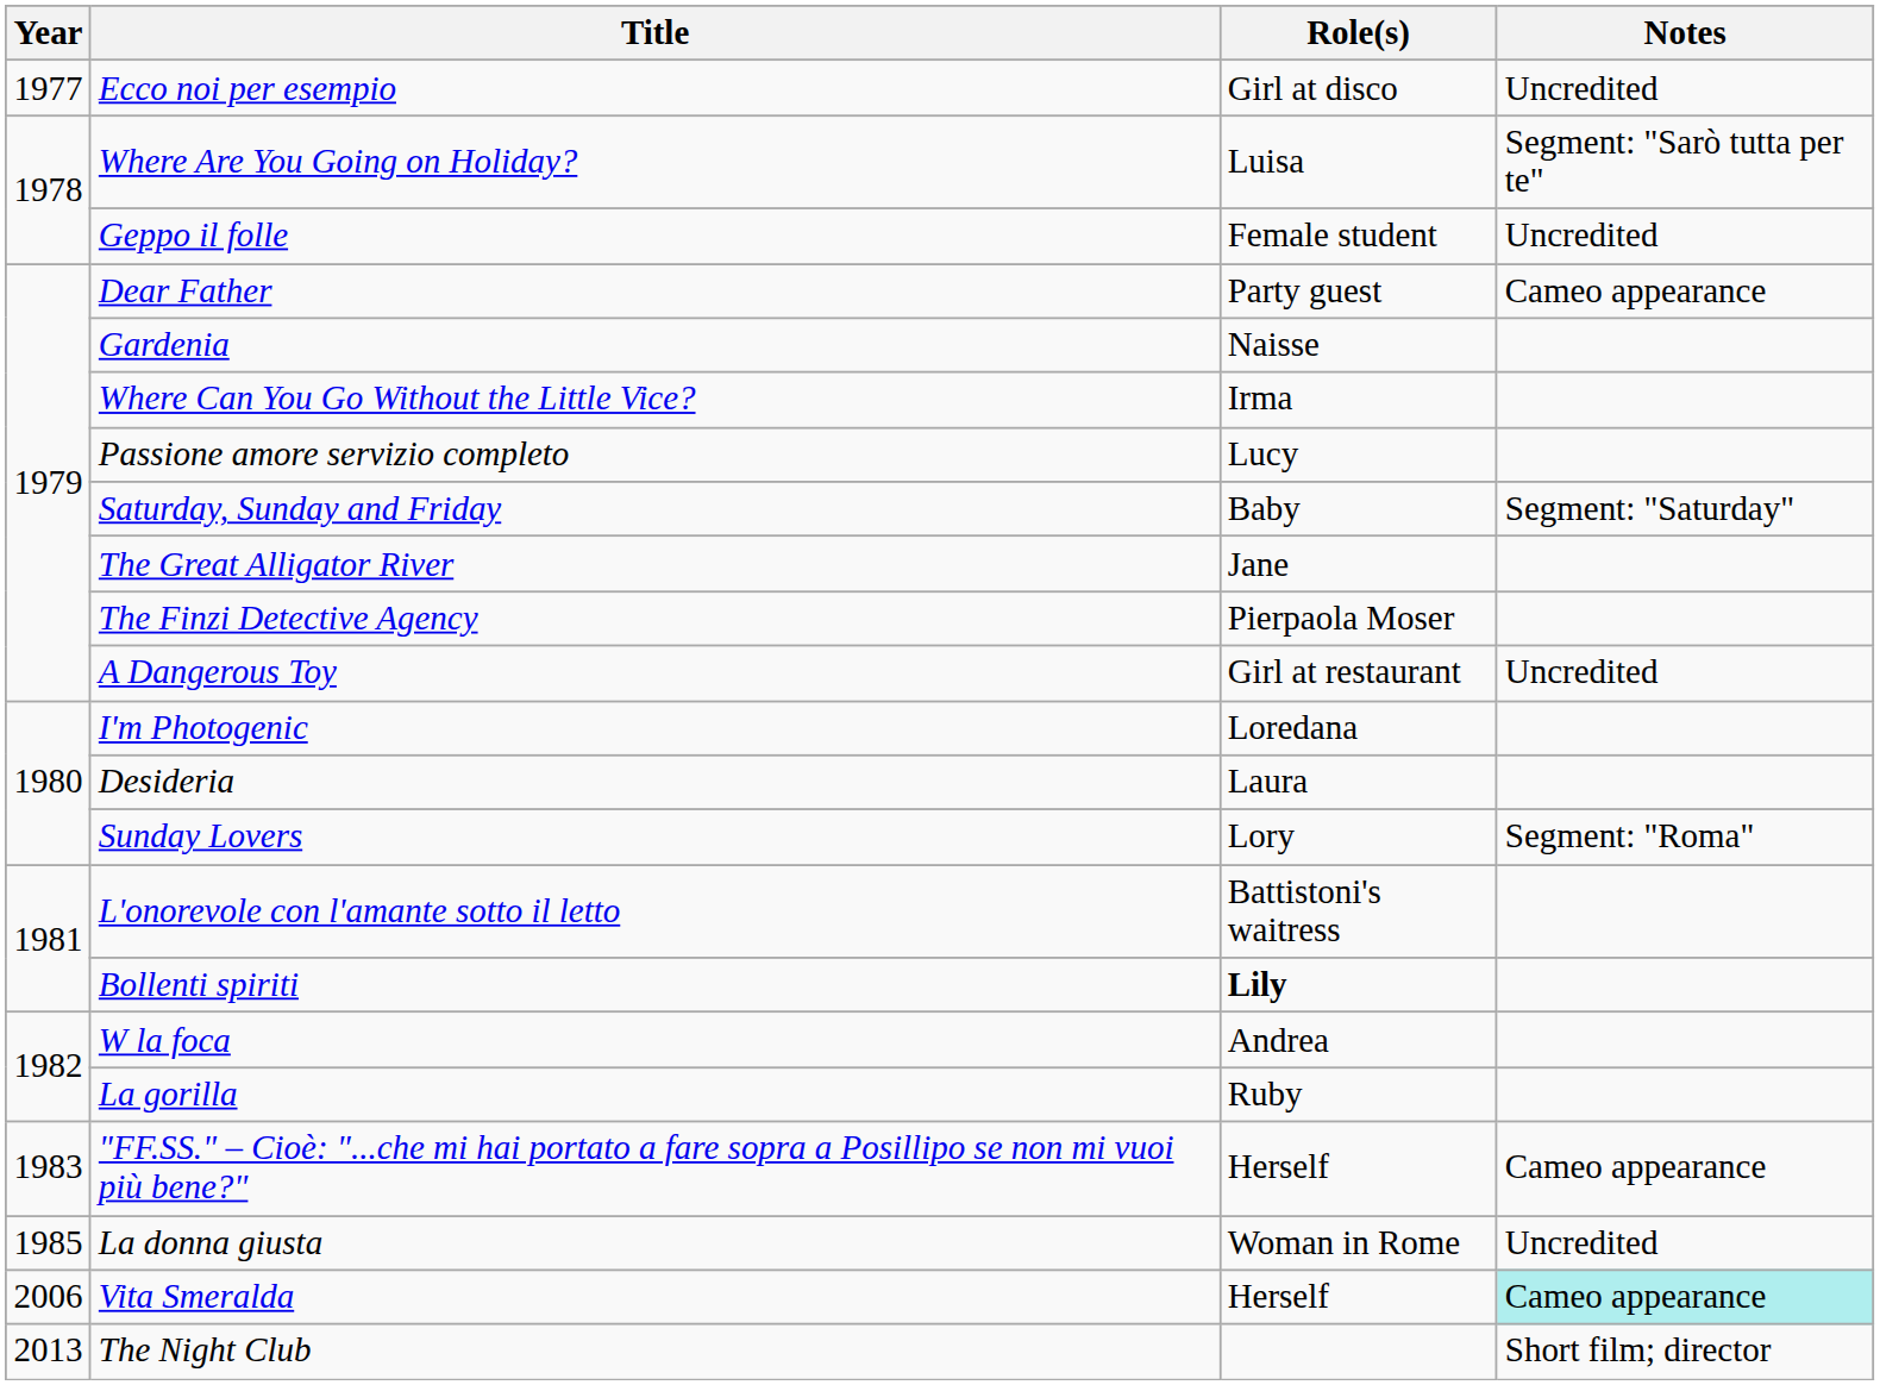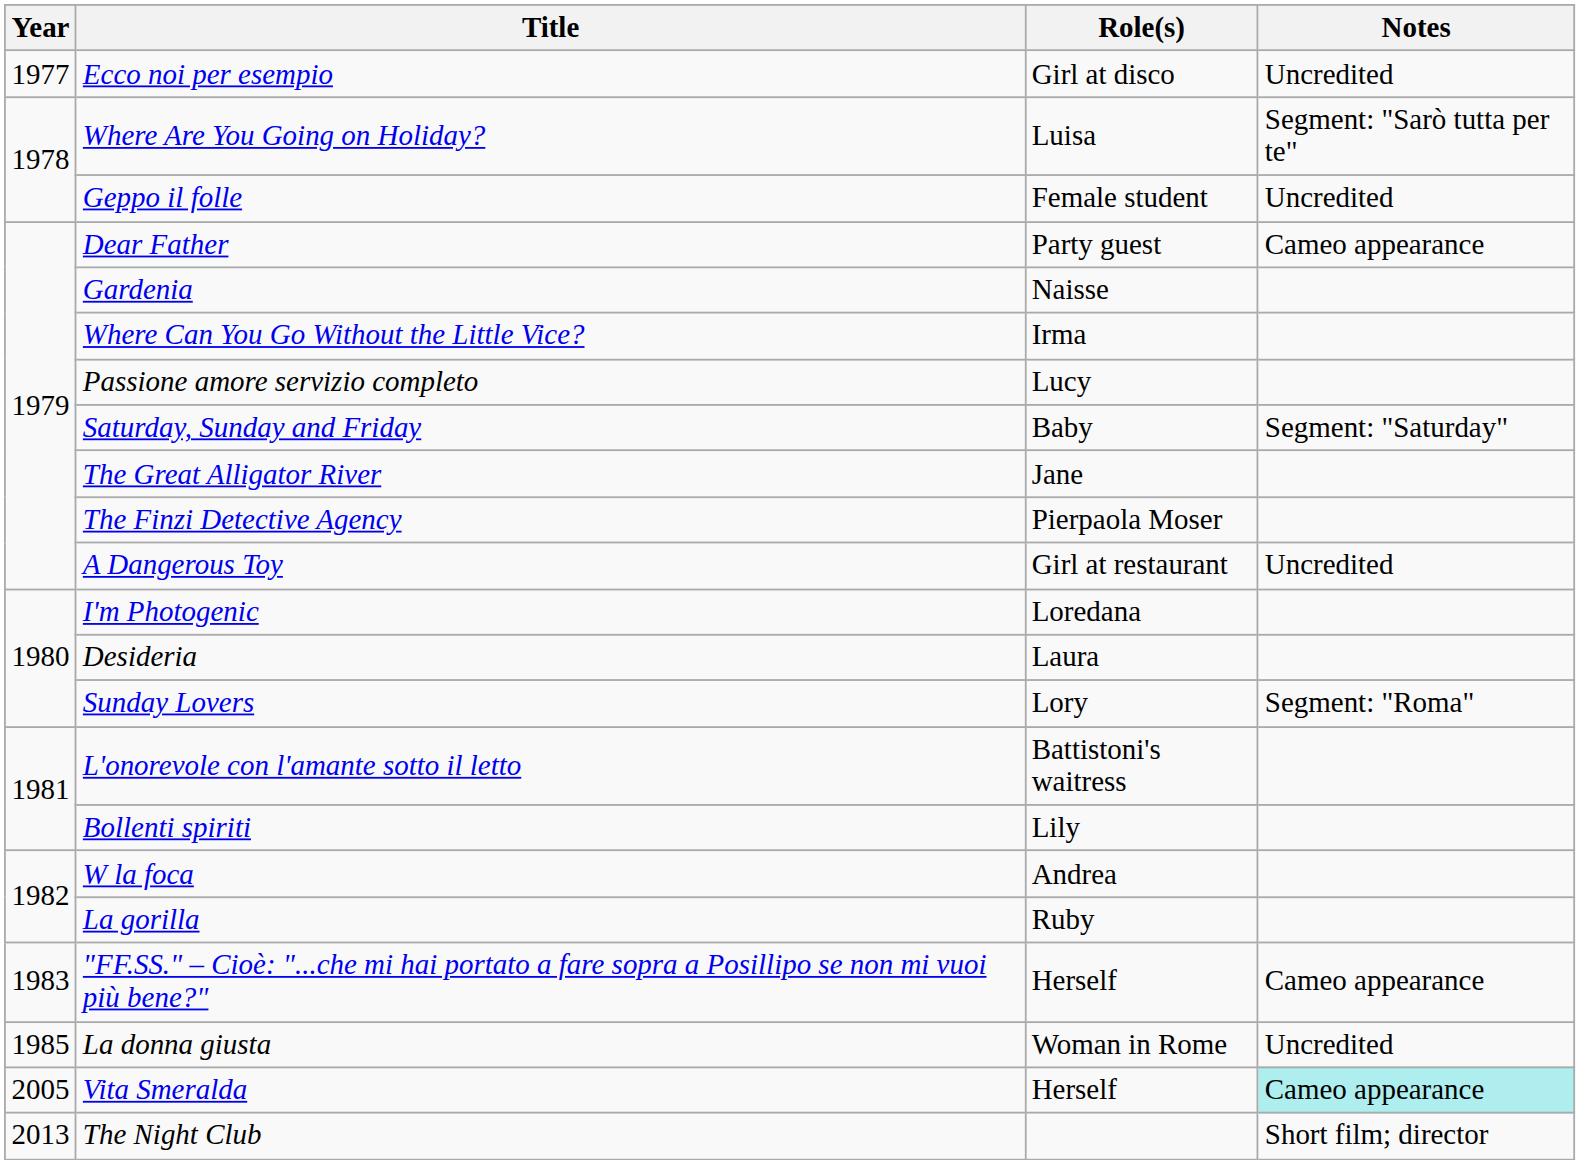 <table class="wikitable plainrowheaders sortable">
 <tr>
 <th scope="col">Year</th>
 <th scope="col">Title</th>
 <th scope="col">Role(s)</th>
 <th scope="col" class="unsortable">Notes</th>
 </tr>
 <tr>
 <td>1977</td>
 <td><em><a href='#'>Ecco noi per esempio</a></em></td>
 <td>Girl at disco</td>
 <td>Uncredited</td>
 </tr>
 <tr>
 <td rowspan="2">1978</td>
 <td><em><a href='#'>Where Are You Going on Holiday?</a></em></td>
 <td>Luisa</td>
 <td>Segment: "Sarò tutta per te"</td>
 </tr>
 <tr>
 <td><em><a href='#'>Geppo il folle</a></em></td>
 <td>Female student</td>
 <td>Uncredited</td>
 </tr>
 <tr>
 <td rowspan="8">1979</td>
 <td><em><a href='#'>Dear Father</a></em></td>
 <td>Party guest</td>
 <td>Cameo appearance</td>
 </tr>
 <tr>
 <td><em><a href='#'>Gardenia</a></em></td>
 <td>Naisse</td>
 <td></td>
 </tr>
 <tr>
 <td><em><a href='#'>Where Can You Go Without the Little Vice?</a></em></td>
 <td>Irma</td>
 <td></td>
 </tr>
 <tr>
 <td><em>Passione amore servizio completo</em></td>
 <td>Lucy</td>
 <td></td>
 </tr>
 <tr>
 <td><em><a href='#'>Saturday, Sunday and Friday</a></em></td>
 <td>Baby</td>
 <td>Segment: "Saturday"</td>
 </tr>
 <tr>
 <td><em><a href='#'>The Great Alligator River</a></em></td>
 <td>Jane</td>
 <td></td>
 </tr>
 <tr>
 <td><em><a href='#'>The Finzi Detective Agency</a></em></td>
 <td>Pierpaola Moser</td>
 <td></td>
 </tr>
 <tr>
 <td><em><a href='#'>A Dangerous Toy</a></em></td>
 <td>Girl at restaurant</td>
 <td>Uncredited</td>
 </tr>
 <tr>
 <td rowspan="3">1980</td>
 <td><em><a href='#'>I'm Photogenic</a></em></td>
 <td>Loredana</td>
 <td></td>
 </tr>
 <tr>
 <td><em>Desideria</em></td>
 <td>Laura</td>
 <td></td>
 </tr>
 <tr>
 <td><em><a href='#'>Sunday Lovers</a></em></td>
 <td>Lory</td>
 <td>Segment: "Roma"</td>
 </tr>
 <tr>
 <td rowspan="2">1981</td>
 <td><em><a href='#'>L'onorevole con l'amante sotto il letto</a></em></td>
 <td>Battistoni's waitress</td>
 <td></td>
 </tr>
 <tr>
 <td><em><a href='#'>Bollenti spiriti</a></em></td>
-<td><strong>Lily</strong></td>
+<td>Lily</td>
 <td></td>
 </tr>
 <tr>
 <td rowspan="2">1982</td>
 <td><em><a href='#'>W la foca</a></em></td>
 <td>Andrea</td>
 <td></td>
 </tr>
 <tr>
 <td><em><a href='#'>La gorilla</a></em></td>
 <td>Ruby</td>
 <td></td>
 </tr>
 <tr>
 <td>1983</td>
 <td><em><a href='#'>"FF.SS." – Cioè: "...che mi hai portato a fare sopra a Posillipo se non mi vuoi più bene?"</a></em></td>
 <td>Herself</td>
 <td>Cameo appearance</td>
 </tr>
 <tr>
 <td>1985</td>
 <td><em>La donna giusta</em></td>
 <td>Woman in Rome</td>
 <td>Uncredited</td>
 </tr>
 <tr>
-<td>2006</td>
+<td>2005</td>
 <td><em><a href='#'>Vita Smeralda</a></em></td>
 <td>Herself</td>
 <td style="background: paleturquoise;">Cameo appearance</td>
 </tr>
 <tr>
 <td>2013</td>
 <td><em>The Night Club</em></td>
 <td></td>
 <td>Short film; director</td>
 </tr>
 </table>
